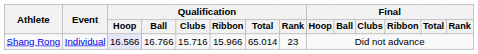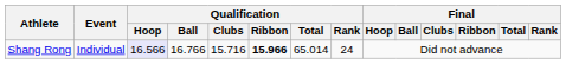 <table class=wikitable style="font-size:90%">
 <tr>
 <th rowspan=2>Athlete</th>
 <th rowspan=2>Event</th>
 <th colspan=6>Qualification</th>
 <th colspan=6>Final</th>
 </tr>
 <tr style="font-size:95%">
 <th>Hoop</th>
 <th>Ball</th>
 <th>Clubs</th>
 <th>Ribbon</th>
 <th>Total</th>
 <th>Rank</th>
 <th>Hoop</th>
 <th>Ball</th>
 <th>Clubs</th>
 <th>Ribbon</th>
 <th>Total</th>
 <th>Rank</th>
 </tr>
 <tr align=center>
 <td align=left><a href='#'>Shang Rong</a></td>
 <td align=left><a href='#'>Individual</a></td>
 <td style="background: lavender;">16.566</td>
 <td>16.766</td>
 <td>15.716</td>
-<td>15.966</td>
+<td><strong>15.966</strong></td>
 <td>65.014</td>
-<td>23</td>
+<td>24</td>
 <td colspan=6>Did not advance</td>
 </tr>
 </table>
